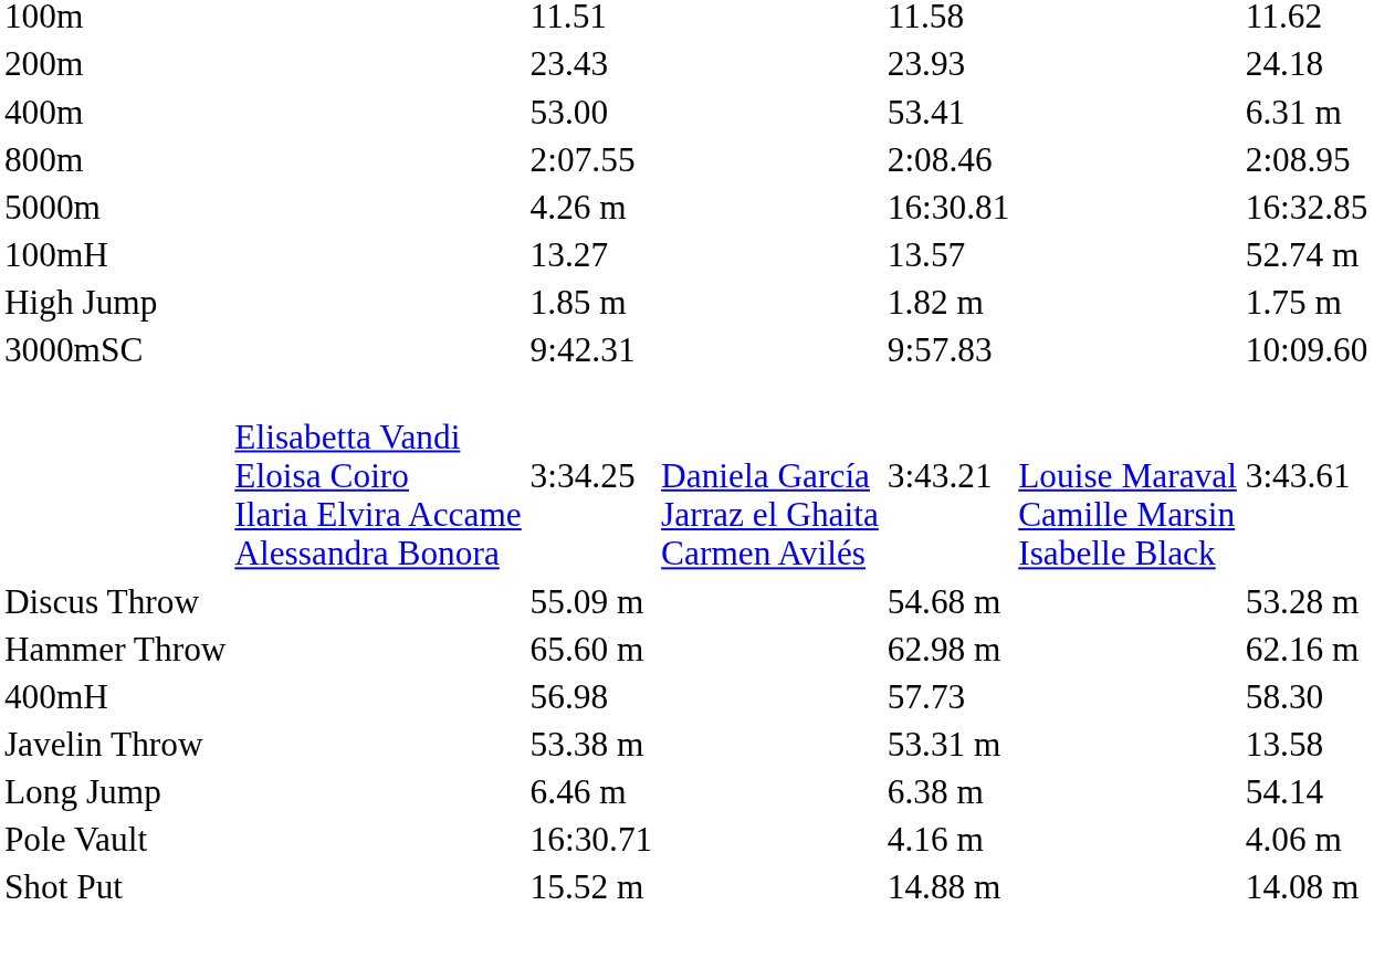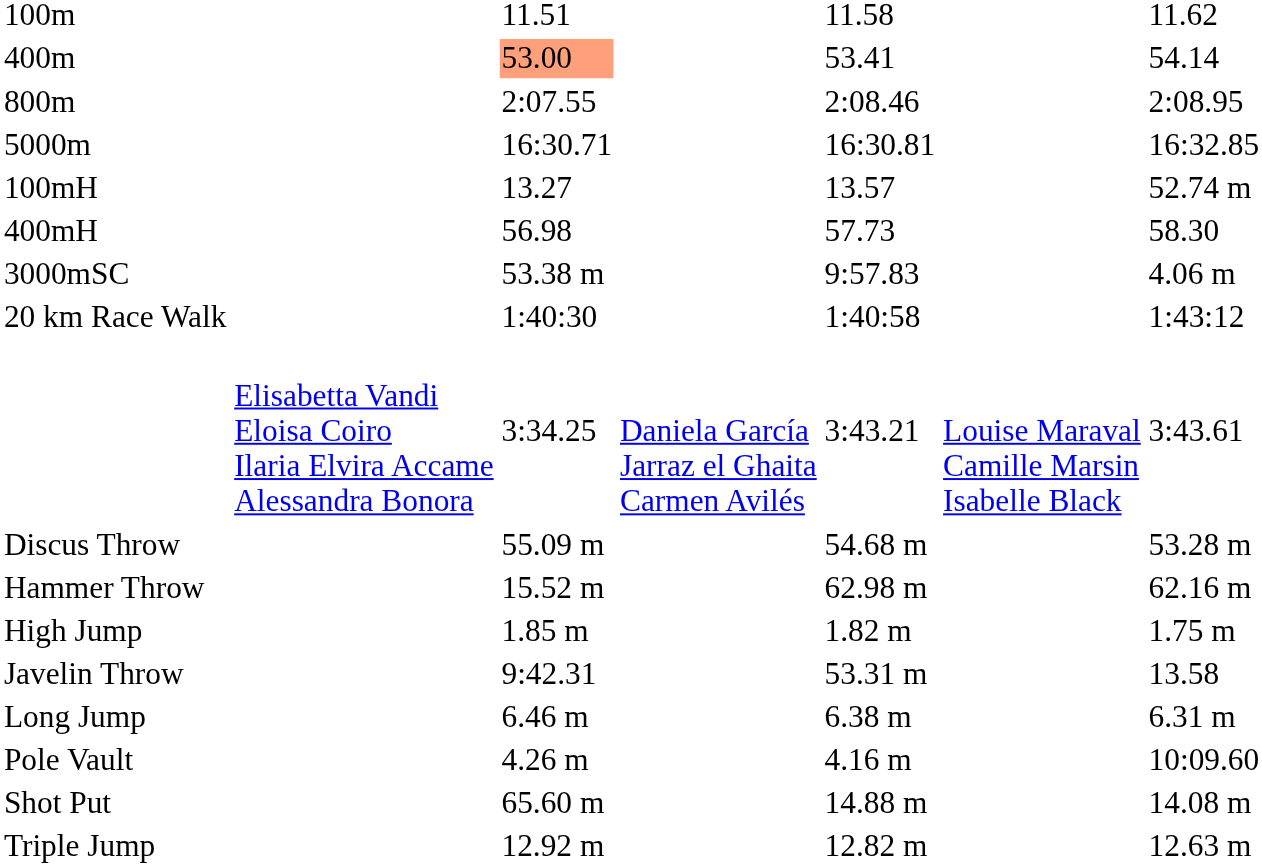 <table>
 <tr>
 <td>100m</td>
 <td></td>
 <td>11.51</td>
 <td></td>
 <td>11.58</td>
 <td></td>
 <td>11.62</td>
 </tr>
 <tr>
-<td>200m</td>
-<td></td>
-<td>23.43</td>
-<td></td>
-<td>23.93</td>
-<td></td>
-<td>24.18</td>
-</tr>
-<tr>
 <td>400m</td>
 <td></td>
-<td>53.00</td>
+<td style="background: lightsalmon;">53.00</td>
 <td></td>
 <td>53.41</td>
 <td></td>
-<td>6.31 m</td>
+<td>54.14</td>
 </tr>
 <tr>
 <td>800m</td>
 <td></td>
 <td>2:07.55</td>
 <td></td>
 <td>2:08.46</td>
 <td></td>
 <td>2:08.95</td>
 </tr>
 <tr>
 <td>5000m</td>
 <td></td>
-<td>4.26 m</td>
+<td>16:30.71</td>
 <td></td>
 <td>16:30.81</td>
 <td></td>
 <td>16:32.85</td>
 </tr>
 <tr>
 <td>100mH</td>
 <td></td>
 <td>13.27</td>
 <td></td>
 <td>13.57</td>
 <td></td>
 <td>52.74 m</td>
 </tr>
 <tr>
-<td>High Jump</td>
+<td>400mH</td>
 <td></td>
-<td>1.85 m</td>
+<td>56.98</td>
 <td></td>
-<td>1.82 m</td>
+<td>57.73</td>
 <td></td>
-<td>1.75 m</td>
+<td>58.30</td>
 </tr>
 <tr>
 <td>3000mSC</td>
 <td></td>
-<td>9:42.31</td>
+<td>53.38 m</td>
 <td></td>
 <td>9:57.83</td>
 <td></td>
-<td>10:09.60</td>
+<td>4.06 m</td>
+</tr>
+<tr>
+<td>20 km Race Walk</td>
+<td></td>
+<td>1:40:30</td>
+<td></td>
+<td>1:40:58</td>
+<td></td>
+<td>1:43:12</td>
 </tr>
 <tr>
 <td></td>
 <td><br><a href='#'>Elisabetta Vandi</a><br><a href='#'>Eloisa Coiro</a><br><a href='#'>Ilaria Elvira Accame</a><br><a href='#'>Alessandra Bonora</a></td>
 <td>3:34.25</td>
 <td><br><br><a href='#'>Daniela García</a><br><a href='#'>Jarraz el Ghaita</a><br><a href='#'>Carmen Avilés</a></td>
 <td>3:43.21</td>
 <td><br><br><a href='#'>Louise Maraval</a><br><a href='#'>Camille Marsin</a><br><a href='#'>Isabelle Black</a></td>
 <td>3:43.61</td>
 </tr>
 <tr>
 <td>Discus Throw</td>
 <td></td>
 <td>55.09 m</td>
 <td></td>
 <td>54.68 m</td>
 <td></td>
 <td>53.28 m</td>
 </tr>
 <tr>
 <td>Hammer Throw</td>
 <td></td>
-<td>65.60 m</td>
+<td>15.52 m</td>
 <td></td>
 <td>62.98 m</td>
 <td></td>
 <td>62.16 m</td>
 </tr>
 <tr>
-<td>400mH</td>
+<td>High Jump</td>
 <td></td>
-<td>56.98</td>
+<td>1.85 m</td>
 <td></td>
-<td>57.73</td>
+<td>1.82 m</td>
 <td></td>
-<td>58.30</td>
+<td>1.75 m</td>
 </tr>
 <tr>
 <td>Javelin Throw</td>
 <td></td>
-<td>53.38 m</td>
+<td>9:42.31</td>
 <td></td>
 <td>53.31 m</td>
 <td></td>
 <td>13.58</td>
 </tr>
 <tr>
 <td>Long Jump</td>
 <td></td>
 <td>6.46 m</td>
 <td></td>
 <td>6.38 m</td>
 <td></td>
-<td>54.14</td>
+<td>6.31 m</td>
 </tr>
 <tr>
 <td>Pole Vault</td>
 <td></td>
-<td>16:30.71</td>
+<td>4.26 m</td>
 <td></td>
 <td>4.16 m</td>
 <td></td>
-<td>4.06 m</td>
+<td>10:09.60</td>
 </tr>
 <tr>
 <td>Shot Put</td>
 <td></td>
-<td>15.52 m</td>
+<td>65.60 m</td>
 <td></td>
 <td>14.88 m</td>
 <td></td>
 <td>14.08 m</td>
 </tr>
+<tr>
+<td>Triple Jump</td>
+<td></td>
+<td>12.92 m</td>
+<td></td>
+<td>12.82 m</td>
+<td></td>
+<td>12.63 m</td>
+</tr>
 </table>
